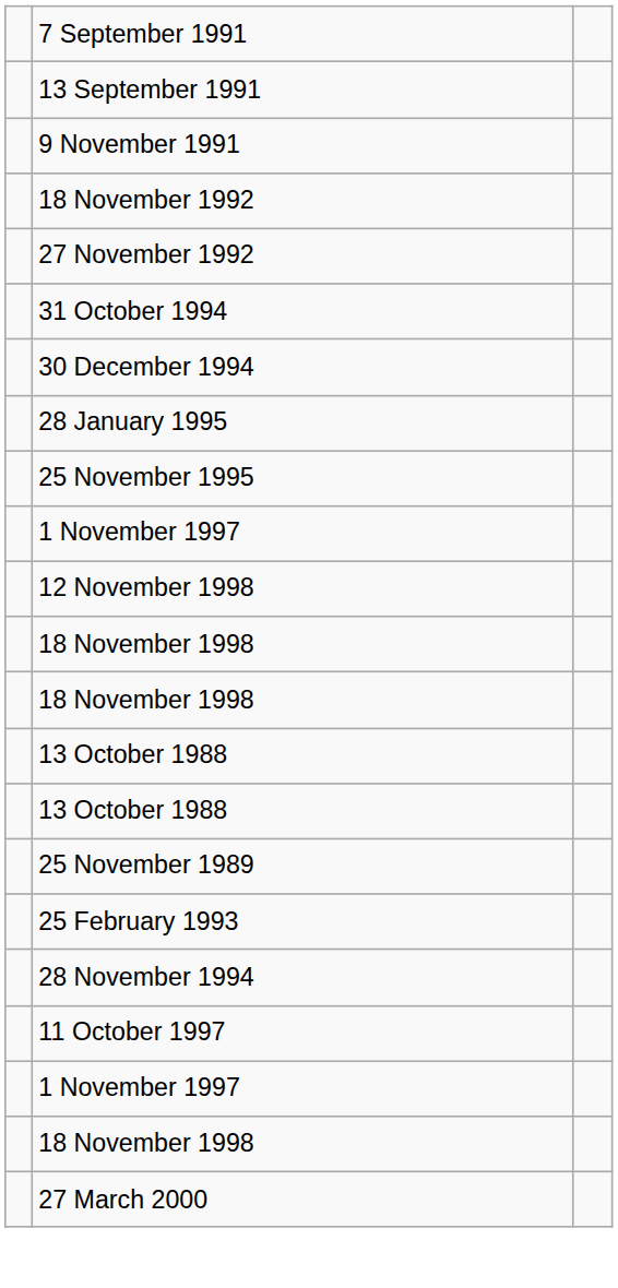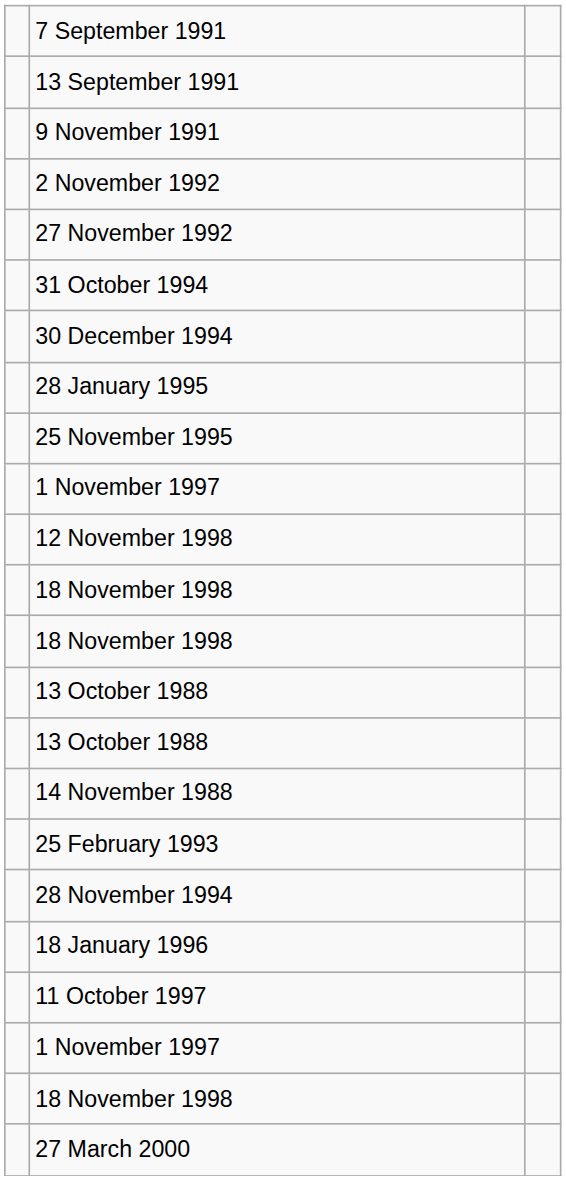 <table class="wikitable" style="font-size: 89%; float: left; width: 24em; margin-right: 1em; line-height: 1.65em">
 <tr>
 <td></td>
 <td>7 September 1991</td>
 <td><small></small> </td>
 </tr>
 <tr>
 <td></td>
 <td>13 September 1991</td>
 <td><small></small> </td>
 </tr>
 <tr>
 <td></td>
 <td>9 November 1991</td>
 <td><small></small> </td>
 </tr>
 <tr>
 <td></td>
-<td>18 November 1992</td>
+<td>2 November 1992</td>
 <td><small></small> </td>
 </tr>
 <tr>
 <td></td>
 <td>27 November 1992</td>
 <td><small></small> </td>
 </tr>
 <tr>
 <td></td>
 <td>31 October 1994</td>
 <td><small></small> </td>
 </tr>
 <tr>
 <td></td>
 <td>30 December 1994</td>
 <td><small></small> </td>
 </tr>
 <tr>
 <td></td>
 <td>28 January 1995</td>
 <td><small></small> </td>
 </tr>
 <tr>
 <td></td>
 <td>25 November 1995</td>
 <td><small></small> </td>
 </tr>
 <tr>
 <td></td>
 <td>1 November 1997</td>
 <td><small></small> </td>
 </tr>
 <tr>
 <td></td>
 <td>12 November 1998</td>
 <td><small></small> </td>
 </tr>
 <tr>
 <td></td>
 <td>18 November 1998</td>
 <td><small></small> </td>
 </tr>
 <tr>
 <td></td>
 <td>18 November 1998</td>
 <td><small></small> </td>
 </tr>
 <tr>
 <td></td>
 <td>13 October 1988</td>
 <td><small></small> </td>
 </tr>
 <tr>
 <td></td>
 <td>13 October 1988</td>
 <td><small></small> </td>
 </tr>
 <tr>
 <td></td>
-<td>25 November 1989</td>
+<td>14 November 1988</td>
 <td><small></small> </td>
 </tr>
 <tr>
 <td></td>
 <td>25 February 1993</td>
 <td><small></small> </td>
 </tr>
 <tr>
 <td></td>
 <td>28 November 1994</td>
+<td><small></small> </td>
+</tr>
+<tr>
+<td></td>
+<td>18 January 1996</td>
 <td><small></small> </td>
 </tr>
 <tr>
 <td></td>
 <td>11 October 1997</td>
 <td><small></small> </td>
 </tr>
 <tr>
 <td></td>
 <td>1 November 1997</td>
 <td><small></small> </td>
 </tr>
 <tr>
 <td></td>
 <td>18 November 1998</td>
 <td><small></small> </td>
 </tr>
 <tr>
 <td></td>
 <td>27 March 2000</td>
 <td><small></small> </td>
 </tr>
 </table>
